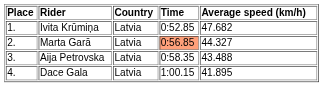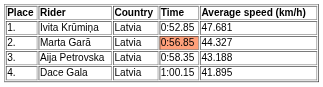 <table border="1"  style="text-align:left; width:500px;">
 <tr>
 <th>Place</th>
 <th>Rider</th>
 <th>Country</th>
 <th>Time</th>
 <th>Average speed (km/h)</th>
 </tr>
 <tr>
 <td>1.</td>
 <td>Ivita Krūmiņa</td>
 <td>Latvia</td>
 <td>0:52.85</td>
-<td>47.682</td>
+<td>47.681</td>
 </tr>
 <tr>
 <td>2.</td>
 <td>Marta Garā</td>
 <td>Latvia</td>
 <td style="background: lightsalmon;">0:56.85</td>
 <td>44.327</td>
 </tr>
 <tr>
 <td>3.</td>
 <td>Aija Petrovska</td>
 <td>Latvia</td>
 <td>0:58.35</td>
-<td>43.488</td>
+<td>43.188</td>
 </tr>
 <tr>
 <td>4.</td>
 <td>Dace Gala</td>
 <td>Latvia</td>
 <td>1:00.15</td>
 <td>41.895</td>
 </tr>
 </table>
